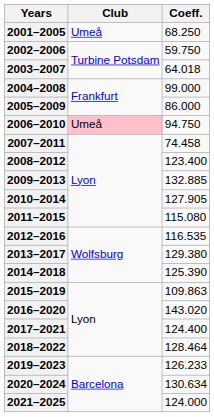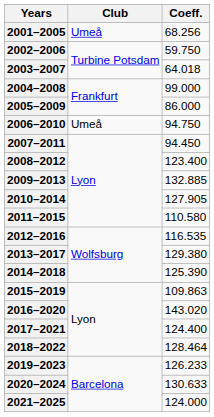 <table class="wikitable sortable">
 <tr>
 <th>Years</th>
 <th>Club</th>
 <th>Coeff.</th>
 </tr>
 <tr>
 <th>2001–2005</th>
 <td> <a href='#'>Umeå</a></td>
-<td>68.250</td>
+<td>68.256</td>
 </tr>
 <tr>
 <th>2002–2006</th>
 <td rowspan=2> <a href='#'>Turbine Potsdam</a></td>
 <td>59.750</td>
 </tr>
 <tr>
 <th>2003–2007</th>
 <td>64.018</td>
 </tr>
 <tr>
 <th>2004–2008</th>
 <td rowspan=2> <a href='#'>Frankfurt</a></td>
 <td>99.000</td>
 </tr>
 <tr>
 <th>2005–2009</th>
 <td>86.000</td>
 </tr>
 <tr>
 <th>2006–2010</th>
-<td style="background: pink;"> Umeå</td>
+<td> Umeå</td>
 <td>94.750</td>
 </tr>
 <tr>
 <th>2007–2011</th>
 <td rowspan=5> <a href='#'>Lyon</a></td>
-<td>74.458</td>
+<td>94.450</td>
 </tr>
 <tr>
 <th>2008–2012</th>
 <td>123.400</td>
 </tr>
 <tr>
 <th>2009–2013</th>
 <td>132.885</td>
 </tr>
 <tr>
 <th>2010–2014</th>
 <td>127.905</td>
 </tr>
 <tr>
 <th>2011–2015</th>
-<td>115.080</td>
+<td>110.580</td>
 </tr>
 <tr>
 <th>2012–2016</th>
 <td rowspan=3> <a href='#'>Wolfsburg</a></td>
 <td>116.535</td>
 </tr>
 <tr>
 <th>2013–2017</th>
 <td>129.380</td>
 </tr>
 <tr>
 <th>2014–2018</th>
 <td>125.390</td>
 </tr>
 <tr>
 <th>2015–2019</th>
 <td rowspan=4> Lyon</td>
 <td>109.863</td>
 </tr>
 <tr>
 <th>2016–2020</th>
 <td>143.020</td>
 </tr>
 <tr>
 <th>2017–2021</th>
 <td>124.400</td>
 </tr>
 <tr>
 <th>2018–2022</th>
 <td>128.464</td>
 </tr>
 <tr>
 <th>2019–2023</th>
 <td rowspan=3> <a href='#'>Barcelona</a></td>
 <td>126.233</td>
 </tr>
 <tr>
 <th>2020–2024</th>
-<td>130.634</td>
+<td>130.633</td>
 </tr>
 <tr>
 <th>2021–2025</th>
 <td>124.000</td>
 </tr>
 </table>
